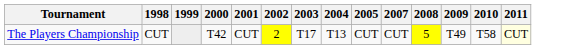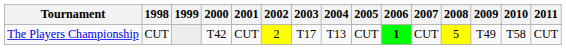 <table class="wikitable" style="font-size:95%;text-align:center;">
 <tr>
 <th>Tournament</th>
 <th>1998</th>
 <th>1999</th>
 <th>2000</th>
 <th>2001</th>
 <th>2002</th>
 <th>2003</th>
 <th>2004</th>
 <th>2005</th>
+<th>2006</th>
 <th>2007</th>
 <th>2008</th>
 <th>2009</th>
 <th>2010</th>
 <th>2011</th>
 </tr>
 <tr>
 <td align=left><a href='#'>The Players Championship</a></td>
 <td>CUT</td>
 <td style="background:#eeeeee;"></td>
 <td>T42</td>
 <td>CUT</td>
 <td style="background:yellow;">2</td>
 <td>T17</td>
 <td>T13</td>
 <td>CUT</td>
+<td style="background:lime;"><strong>1</strong></td>
 <td>CUT</td>
 <td style="background:yellow;">5</td>
 <td>T49</td>
 <td>T58</td>
-<td style="background: lightyellow;">CUT</td>
+<td>CUT</td>
 </tr>
 </table>
